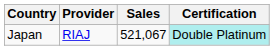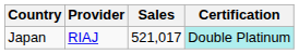 <table class="wikitable" border="1">
 <tr>
 <th>Country</th>
 <th>Provider</th>
 <th>Sales</th>
 <th>Certification</th>
 </tr>
 <tr>
 <td>Japan</td>
 <td><a href='#'>RIAJ</a></td>
-<td>521,067</td>
+<td>521,017</td>
 <td style="background: paleturquoise;">Double Platinum</td>
 </tr>
 </table>
